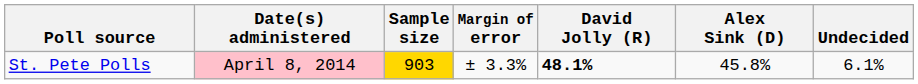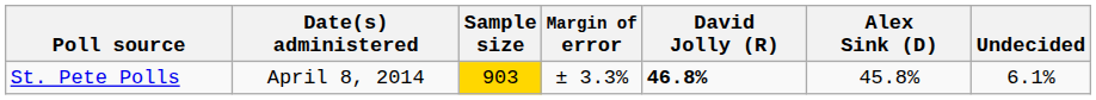 <table class="wikitable">
 <tr valign= bottom>
 <th style="width:140px;">Poll source</th>
 <th style="width:140px;">Date(s)<br>administered</th>
 <th class=small>Sample<br>size</th>
 <th><small>Margin of</small><br>error</th>
 <th style="width:100px;">David<br>Jolly (R)</th>
 <th style="width:100px;">Alex<br>Sink (D)</th>
 <th style="width:40px;">Undecided</th>
 </tr>
 <tr>
 <td><a href='#'>St. Pete Polls</a></td>
-<td align=center style="background: pink;">April 8, 2014</td>
+<td align=center>April 8, 2014</td>
 <td align=center style="background: gold;">903</td>
 <td align=center>± 3.3%</td>
-<td><strong>48.1%</strong></td>
+<td><strong>46.8%</strong></td>
 <td align=center>45.8%</td>
 <td align=center>6.1%</td>
 </tr>
 </table>
